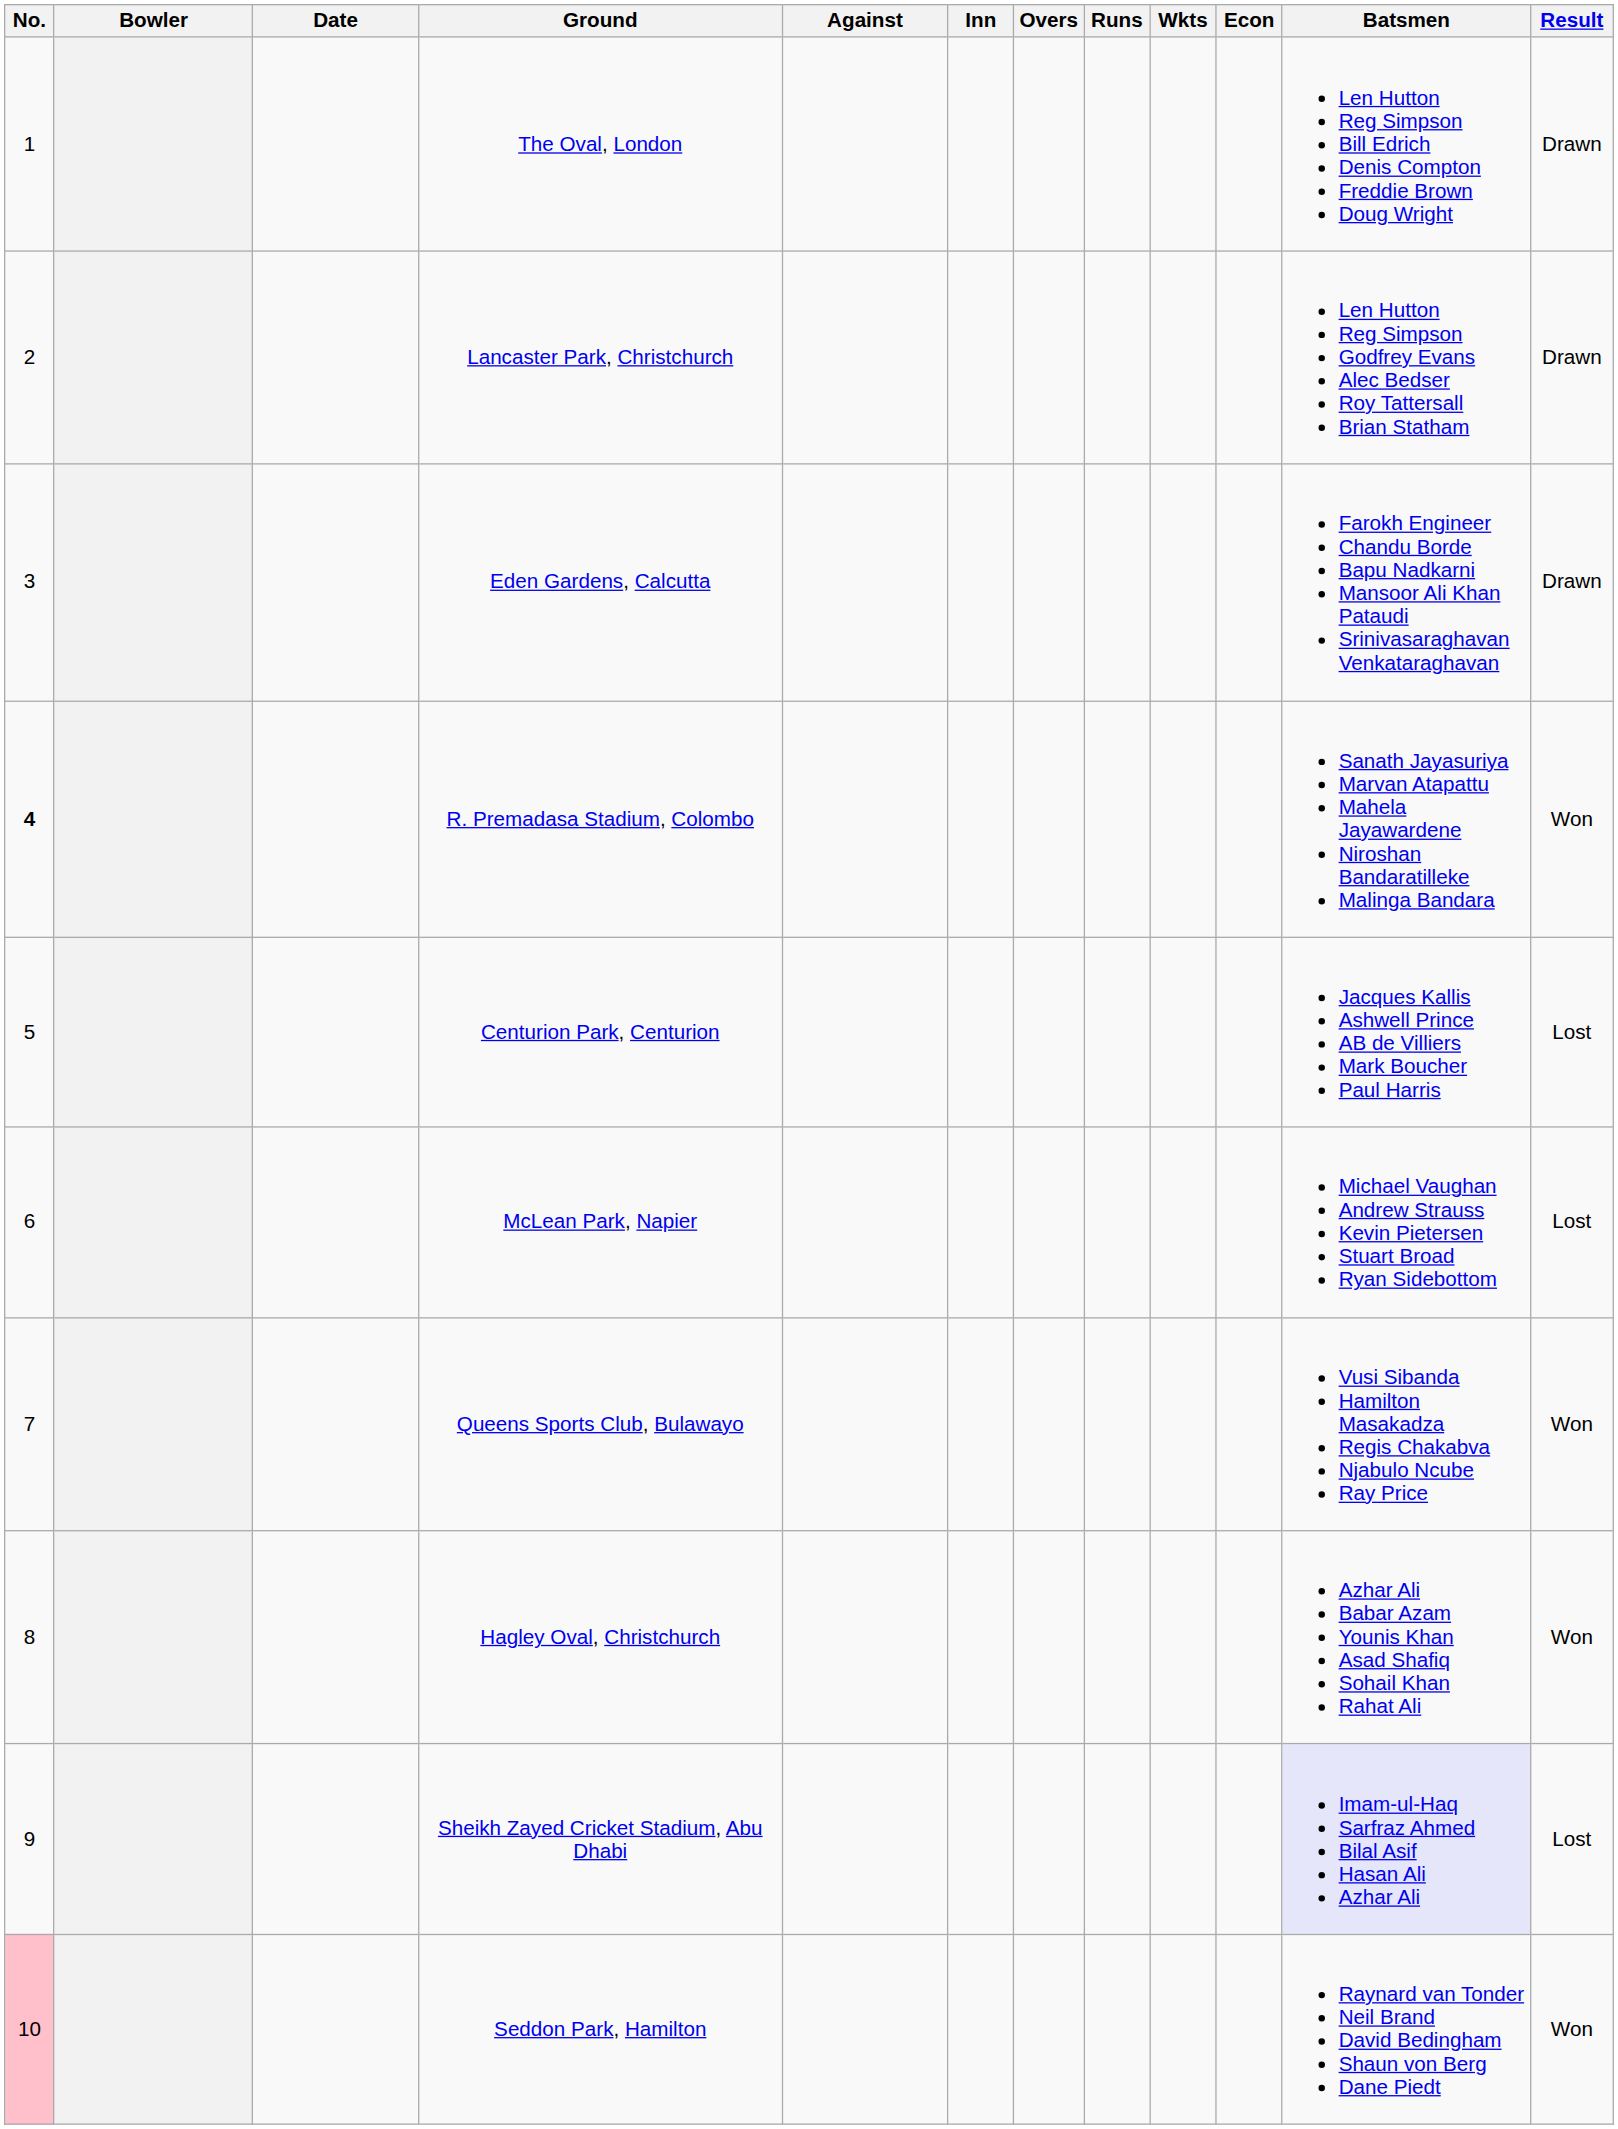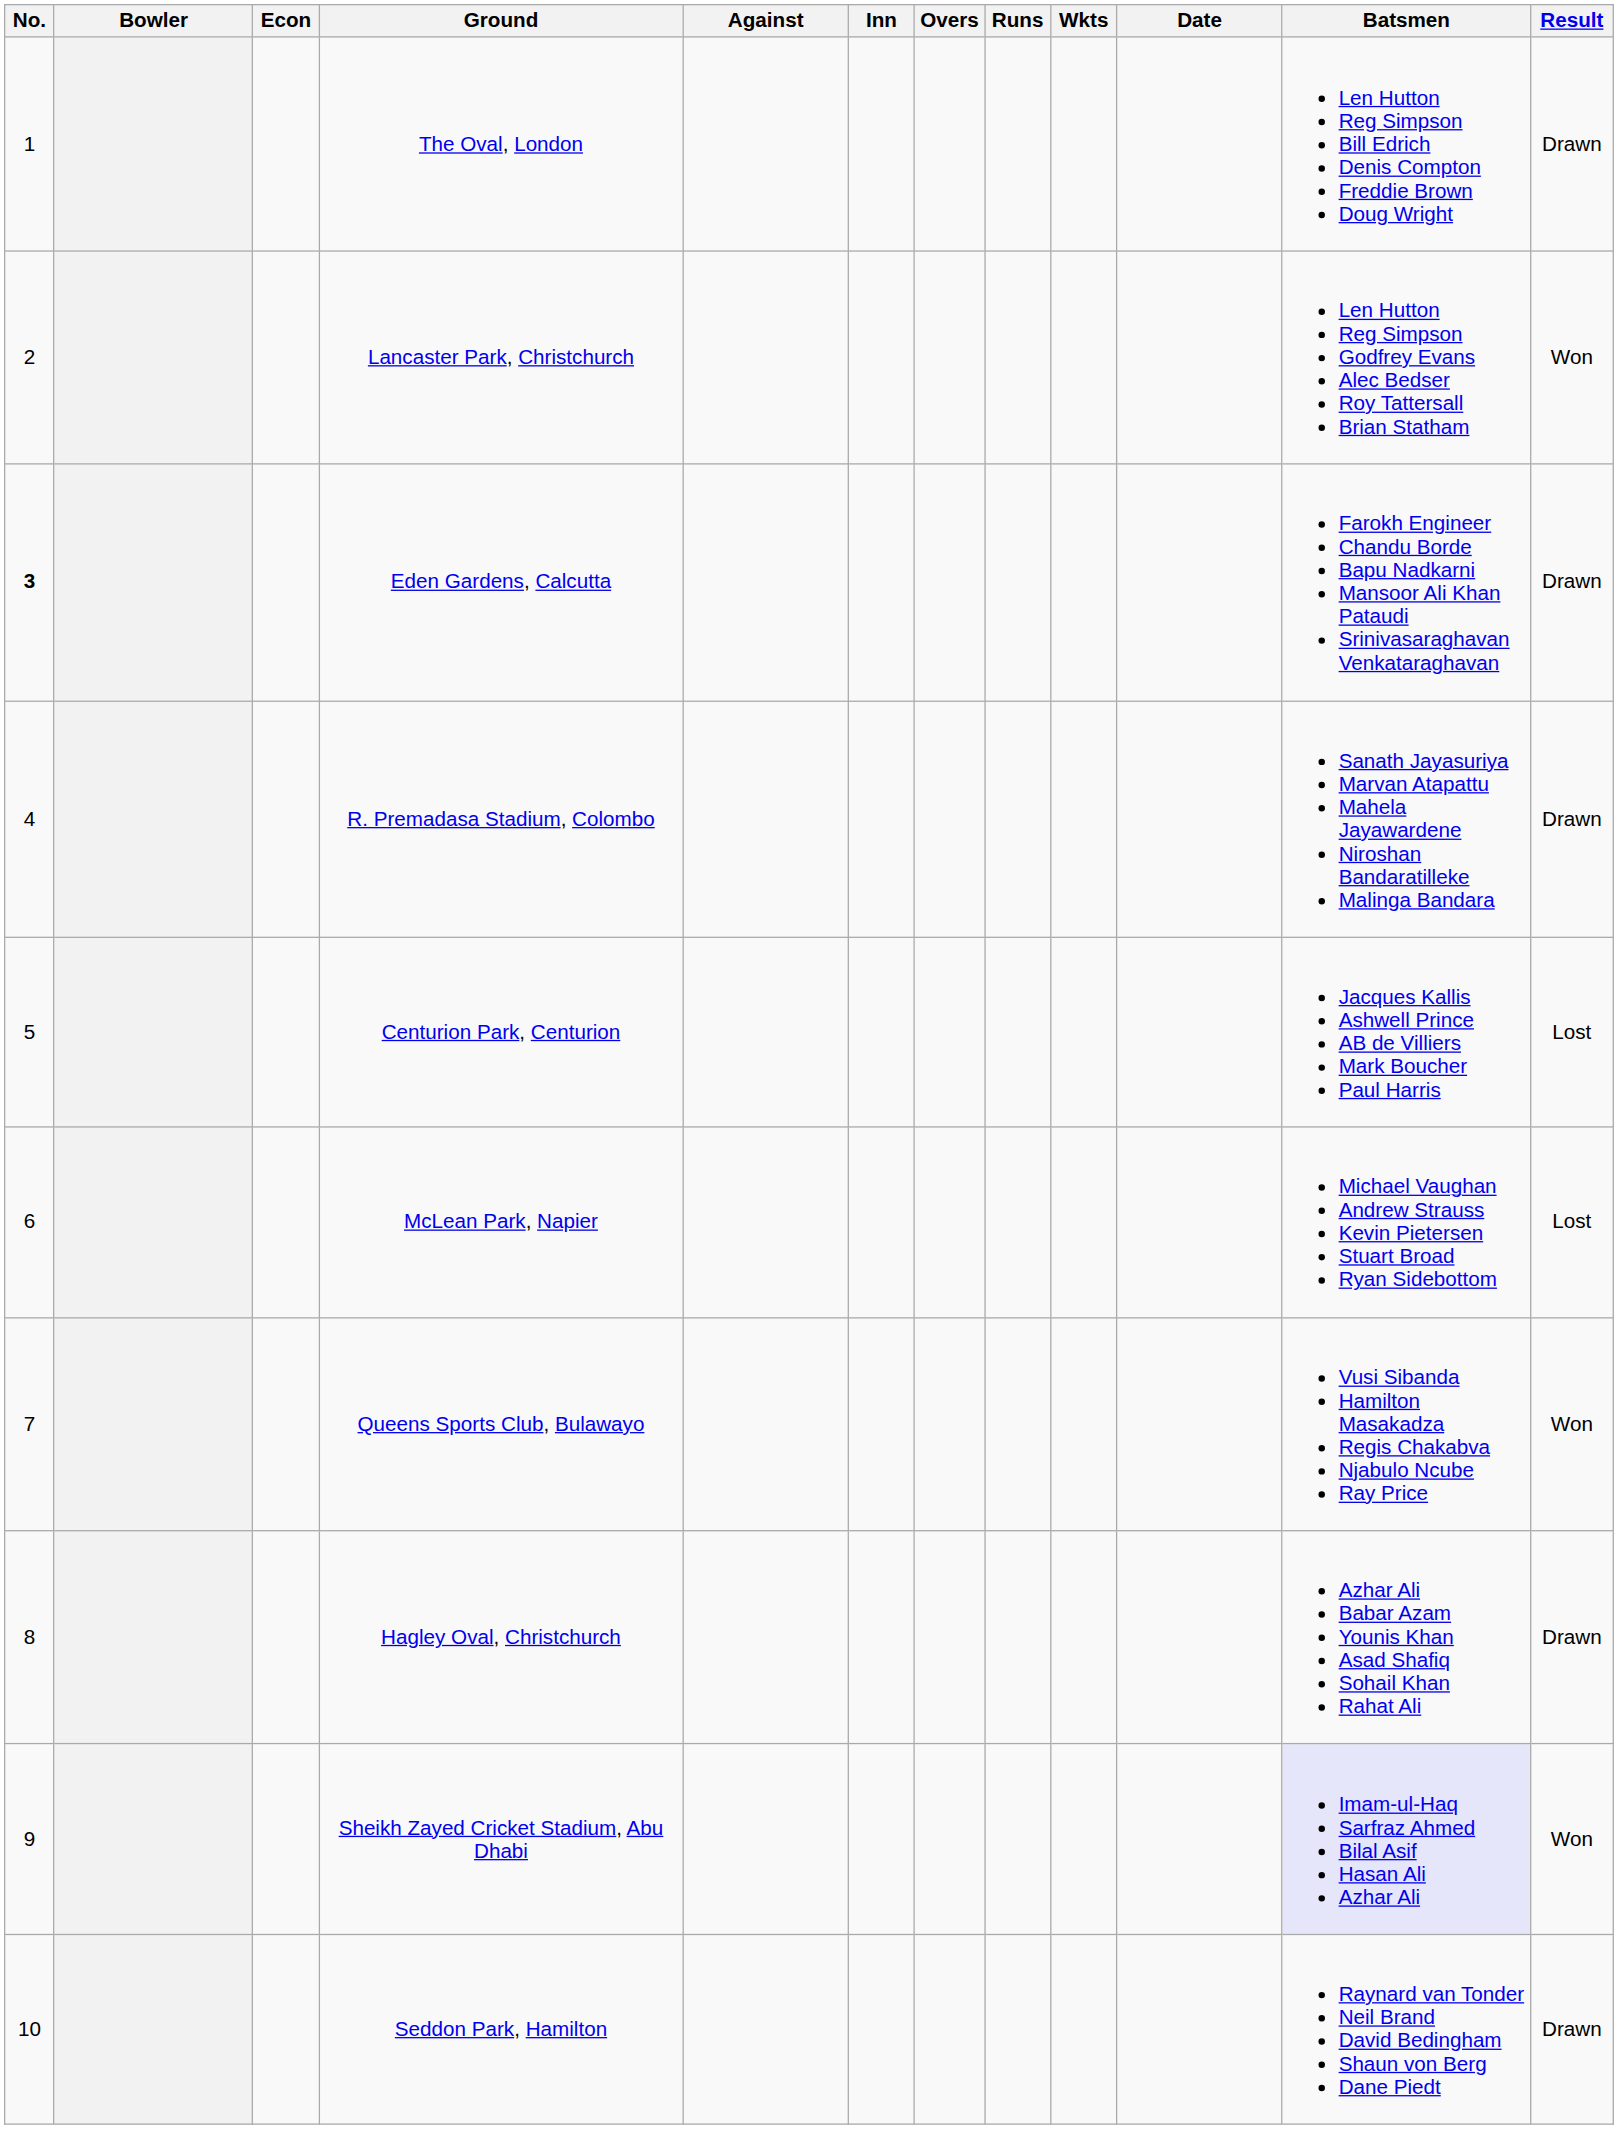 <table class="wikitable plainrowheaders sortable">
 <tr>
 <th scope="col" style="width:3%;">No.</th>
 <th scope="col" style="width:12%;">Bowler</th>
-<th scope="col" style="width:10%;">Date</th>
+<th scope="col" style="width:4%;">Econ</th>
 <th scope="col" style="width:22%;">Ground</th>
 <th scope="col" style="width:10%;">Against</th>
 <th scope="col" style="width:4%;">Inn</th>
 <th scope="col" style="width:4%;">Overs</th>
 <th scope="col" style="width:4%;">Runs</th>
 <th scope="col" style="width:4%;">Wkts</th>
-<th scope="col" style="width:4%;">Econ</th>
+<th scope="col" style="width:10%;">Date</th>
 <th scope="col" style="width:15%;" class="unsortable">Batsmen</th>
 <th scope="col" style="width:5%;"><a href='#'>Result</a></th>
 </tr>
 <tr align=center>
 <td>1</td>
 <th scope="row"></th>
 <td></td>
 <td><a href='#'>The Oval</a>, <a href='#'>London</a></td>
 <td></td>
 <td></td>
 <td></td>
 <td></td>
 <td></td>
 <td></td>
 <td align=left><br><ul><li><a href='#'>Len Hutton</a></li><li><a href='#'>Reg Simpson</a></li><li><a href='#'>Bill Edrich</a></li><li><a href='#'>Denis Compton</a></li><li><a href='#'>Freddie Brown</a></li><li><a href='#'>Doug Wright</a></li></ul></td>
 <td>Drawn</td>
 </tr>
 <tr align=center>
 <td>2</td>
 <th scope="row"></th>
 <td></td>
 <td><a href='#'>Lancaster Park</a>, <a href='#'>Christchurch</a></td>
 <td></td>
 <td></td>
 <td></td>
 <td></td>
 <td></td>
 <td></td>
 <td align=left><br><ul><li><a href='#'>Len Hutton</a></li><li><a href='#'>Reg Simpson</a></li><li><a href='#'>Godfrey Evans</a></li><li><a href='#'>Alec Bedser</a></li><li><a href='#'>Roy Tattersall</a></li><li><a href='#'>Brian Statham</a></li></ul></td>
-<td>Drawn</td>
+<td>Won</td>
 </tr>
 <tr align=center>
-<td>3</td>
+<td><strong>3</strong></td>
 <th scope="row"></th>
 <td></td>
 <td><a href='#'>Eden Gardens</a>, <a href='#'>Calcutta</a></td>
 <td></td>
 <td></td>
 <td></td>
 <td></td>
 <td></td>
 <td></td>
 <td align=left><br><ul><li><a href='#'>Farokh Engineer</a></li><li><a href='#'>Chandu Borde</a></li><li><a href='#'>Bapu Nadkarni</a></li><li><a href='#'>Mansoor Ali Khan Pataudi</a></li><li><a href='#'>Srinivasaraghavan Venkataraghavan</a></li></ul></td>
 <td>Drawn</td>
 </tr>
 <tr align=center>
-<td><strong>4</strong></td>
+<td>4</td>
 <th scope="row"></th>
 <td></td>
 <td><a href='#'>R. Premadasa Stadium</a>, <a href='#'>Colombo</a></td>
 <td></td>
 <td></td>
 <td></td>
 <td></td>
 <td></td>
 <td></td>
 <td align=left><br><ul><li><a href='#'>Sanath Jayasuriya</a></li><li><a href='#'>Marvan Atapattu</a></li><li><a href='#'>Mahela Jayawardene</a></li><li><a href='#'>Niroshan Bandaratilleke</a></li><li><a href='#'>Malinga Bandara</a></li></ul></td>
-<td>Won</td>
+<td>Drawn</td>
 </tr>
 <tr align=center>
 <td>5</td>
 <th scope="row"></th>
 <td></td>
 <td><a href='#'>Centurion Park</a>, <a href='#'>Centurion</a></td>
 <td></td>
 <td></td>
 <td></td>
 <td></td>
 <td></td>
 <td></td>
 <td align=left><br><ul><li><a href='#'>Jacques Kallis</a></li><li><a href='#'>Ashwell Prince</a></li><li><a href='#'>AB de Villiers</a></li><li><a href='#'>Mark Boucher</a></li><li><a href='#'>Paul Harris</a></li></ul></td>
 <td>Lost</td>
 </tr>
 <tr align=center>
 <td>6</td>
 <th scope="row"></th>
 <td></td>
 <td><a href='#'>McLean Park</a>, <a href='#'>Napier</a></td>
 <td></td>
 <td></td>
 <td></td>
 <td></td>
 <td></td>
 <td></td>
 <td align=left><br><ul><li><a href='#'>Michael Vaughan</a></li><li><a href='#'>Andrew Strauss</a></li><li><a href='#'>Kevin Pietersen</a></li><li><a href='#'>Stuart Broad</a></li><li><a href='#'>Ryan Sidebottom</a></li></ul></td>
 <td>Lost</td>
 </tr>
 <tr align=center>
 <td>7</td>
 <th scope="row"></th>
 <td></td>
 <td><a href='#'>Queens Sports Club</a>, <a href='#'>Bulawayo</a></td>
 <td></td>
 <td></td>
 <td></td>
 <td></td>
 <td></td>
 <td></td>
 <td align=left><br><ul><li><a href='#'>Vusi Sibanda</a></li><li><a href='#'>Hamilton Masakadza</a></li><li><a href='#'>Regis Chakabva</a></li><li><a href='#'>Njabulo Ncube</a></li><li><a href='#'>Ray Price</a></li></ul></td>
 <td>Won</td>
 </tr>
 <tr align=center>
 <td>8</td>
 <th scope="row"></th>
 <td></td>
 <td><a href='#'>Hagley Oval</a>, <a href='#'>Christchurch</a></td>
 <td></td>
 <td></td>
 <td></td>
 <td></td>
 <td></td>
 <td></td>
 <td align=left><br><ul><li><a href='#'>Azhar Ali</a></li><li><a href='#'>Babar Azam</a></li><li><a href='#'>Younis Khan</a></li><li><a href='#'>Asad Shafiq</a></li><li><a href='#'>Sohail Khan</a></li><li><a href='#'>Rahat Ali</a></li></ul></td>
-<td>Won</td>
+<td>Drawn</td>
 </tr>
 <tr align=center>
 <td>9</td>
 <th scope="row"></th>
 <td></td>
 <td><a href='#'>Sheikh Zayed Cricket Stadium</a>, <a href='#'>Abu Dhabi</a></td>
 <td></td>
 <td></td>
 <td></td>
 <td></td>
 <td></td>
 <td></td>
 <td align=left style="background: lavender;"><br><ul><li><a href='#'>Imam-ul-Haq</a></li><li><a href='#'>Sarfraz Ahmed</a></li><li><a href='#'>Bilal Asif</a></li><li><a href='#'>Hasan Ali</a></li><li><a href='#'>Azhar Ali</a></li></ul></td>
-<td>Lost</td>
+<td>Won</td>
 </tr>
 <tr align=center>
-<td style="background: pink;">10</td>
+<td>10</td>
 <th scope="row"></th>
 <td></td>
 <td><a href='#'>Seddon Park</a>, <a href='#'>Hamilton</a></td>
 <td></td>
 <td></td>
 <td></td>
 <td></td>
 <td></td>
 <td></td>
 <td align=left><br><ul><li><a href='#'>Raynard van Tonder</a></li><li><a href='#'> Neil Brand</a></li><li><a href='#'>David Bedingham</a></li><li><a href='#'>Shaun von Berg</a></li><li><a href='#'>Dane Piedt</a></li></ul></td>
-<td>Won </td>
+<td>Drawn</td>
 </tr>
 </table>
